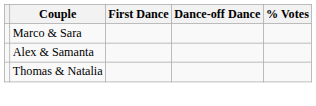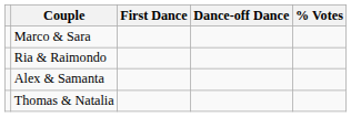 <table class="wikitable">
 <tr>
 <th></th>
 <th>Couple</th>
 <th>First Dance</th>
 <th>Dance-off Dance</th>
 <th>% Votes</th>
 </tr>
 <tr>
 <td></td>
 <td>Marco & Sara</td>
+<td></td>
+<td></td>
+<td></td>
+</tr>
+<tr>
+<td></td>
+<td>Ria & Raimondo</td>
 <td></td>
 <td></td>
 <td></td>
 </tr>
 <tr>
 <td></td>
 <td>Alex & Samanta</td>
 <td></td>
 <td></td>
 <td></td>
 </tr>
 <tr>
 <td></td>
 <td>Thomas & Natalia</td>
 <td></td>
 <td></td>
 <td></td>
 </tr>
 </table>
